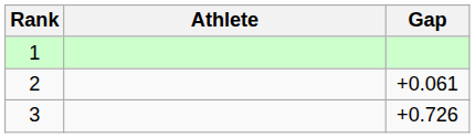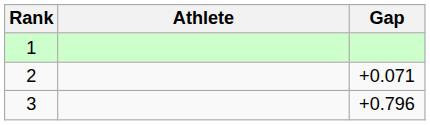 <table class=wikitable style="text-align:center">
 <tr>
 <th width=40>Rank</th>
 <th width=250>Athlete</th>
 <th width=60>Gap</th>
 </tr>
 <tr bgcolor="ccffcc">
 <td>1</td>
 <td align=left></td>
 <td></td>
 </tr>
 <tr>
 <td>2</td>
 <td align=left></td>
-<td>+0.061</td>
+<td>+0.071</td>
 </tr>
 <tr>
 <td>3</td>
 <td align=left></td>
-<td>+0.726</td>
+<td>+0.796</td>
 </tr>
 </table>
